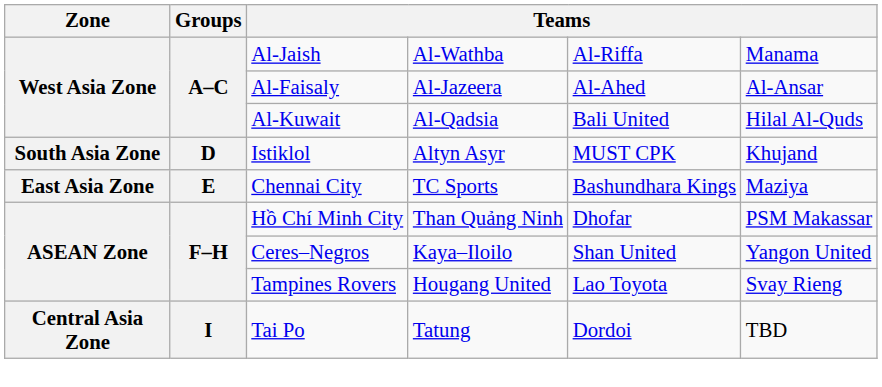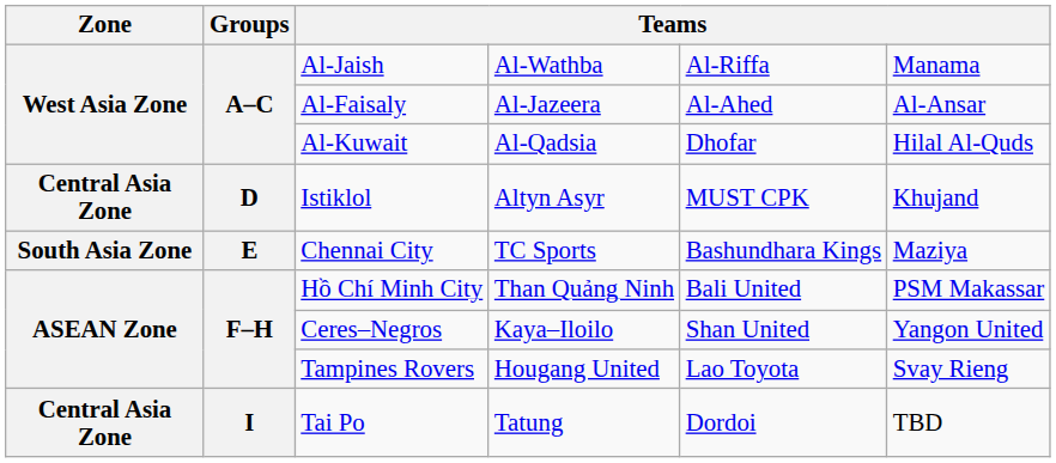 <table class="wikitable">
 <tr>
 <th width=120>Zone</th>
 <th>Groups</th>
 <th colspan=4>Teams</th>
 </tr>
 <tr>
 <th rowspan=3>West Asia Zone</th>
 <th rowspan=3>A–C</th>
 <td> <a href='#'>Al-Jaish</a></td>
 <td> <a href='#'>Al-Wathba</a></td>
 <td> <a href='#'>Al-Riffa</a></td>
 <td> <a href='#'>Manama</a></td>
 </tr>
 <tr>
 <td> <a href='#'>Al-Faisaly</a></td>
 <td> <a href='#'>Al-Jazeera</a></td>
 <td> <a href='#'>Al-Ahed</a></td>
 <td> <a href='#'>Al-Ansar</a></td>
 </tr>
 <tr>
 <td> <a href='#'>Al-Kuwait</a></td>
 <td> <a href='#'>Al-Qadsia</a></td>
-<td> <a href='#'>Bali United</a></td>
+<td> <a href='#'>Dhofar</a></td>
 <td> <a href='#'>Hilal Al-Quds</a> </td>
 </tr>
 <tr>
-<th>South Asia Zone</th>
+<th>Central Asia Zone</th>
 <th>D</th>
 <td> <a href='#'>Istiklol</a></td>
 <td> <a href='#'>Altyn Asyr</a></td>
 <td> <a href='#'>MUST CPK</a></td>
 <td> <a href='#'>Khujand</a> </td>
 </tr>
 <tr>
-<th>East Asia Zone</th>
+<th>South Asia Zone</th>
 <th>E</th>
 <td> <a href='#'>Chennai City</a></td>
 <td> <a href='#'>TC Sports</a></td>
 <td> <a href='#'>Bashundhara Kings</a></td>
 <td> <a href='#'>Maziya</a> </td>
 </tr>
 <tr>
 <th rowspan=3>ASEAN Zone</th>
 <th rowspan=3>F–H</th>
 <td> <a href='#'>Hồ Chí Minh City</a></td>
 <td> <a href='#'>Than Quảng Ninh</a></td>
-<td> <a href='#'>Dhofar</a></td>
+<td> <a href='#'>Bali United</a></td>
 <td> <a href='#'>PSM Makassar</a> </td>
 </tr>
 <tr>
 <td> <a href='#'>Ceres–Negros</a></td>
 <td> <a href='#'>Kaya–Iloilo</a></td>
 <td> <a href='#'>Shan United</a></td>
 <td> <a href='#'>Yangon United</a> </td>
 </tr>
 <tr>
 <td> <a href='#'>Tampines Rovers</a></td>
 <td> <a href='#'>Hougang United</a></td>
 <td> <a href='#'>Lao Toyota</a></td>
 <td> <a href='#'>Svay Rieng</a> </td>
 </tr>
 <tr>
 <th>Central Asia Zone</th>
 <th>I</th>
 <td> <a href='#'>Tai Po</a></td>
 <td> <a href='#'>Tatung</a></td>
 <td> <a href='#'>Dordoi</a></td>
 <td>TBD </td>
 </tr>
 </table>
